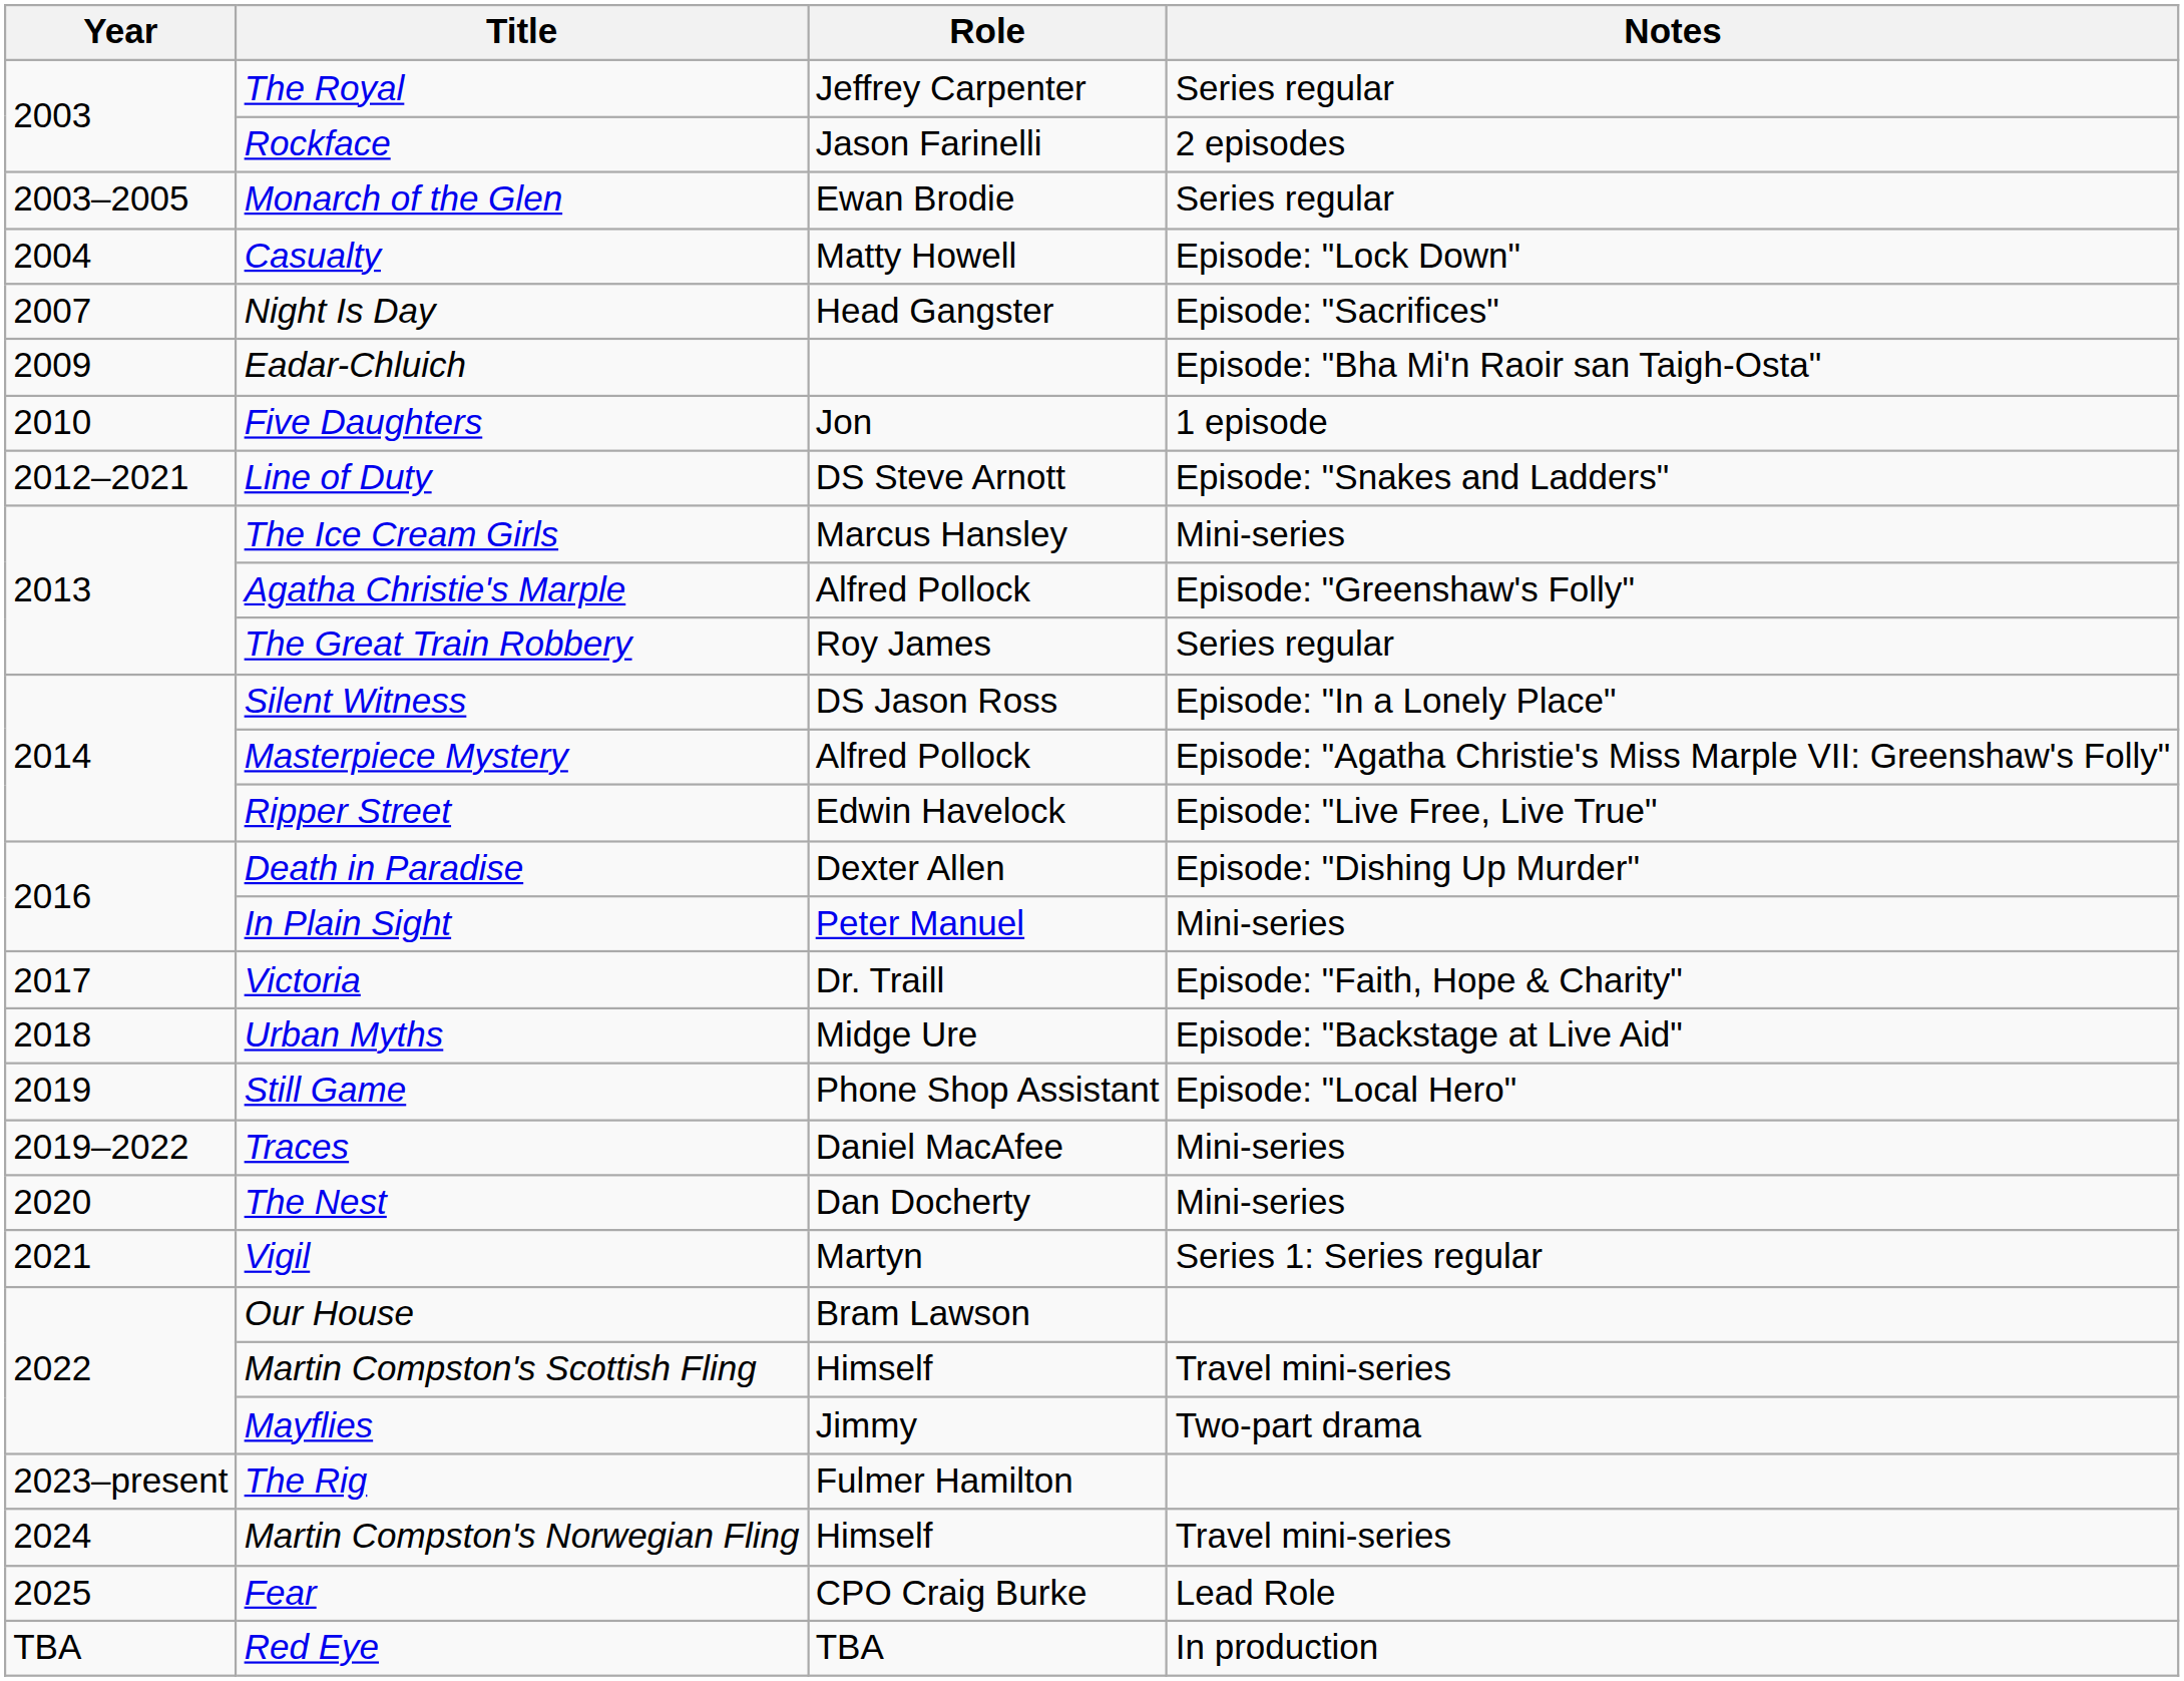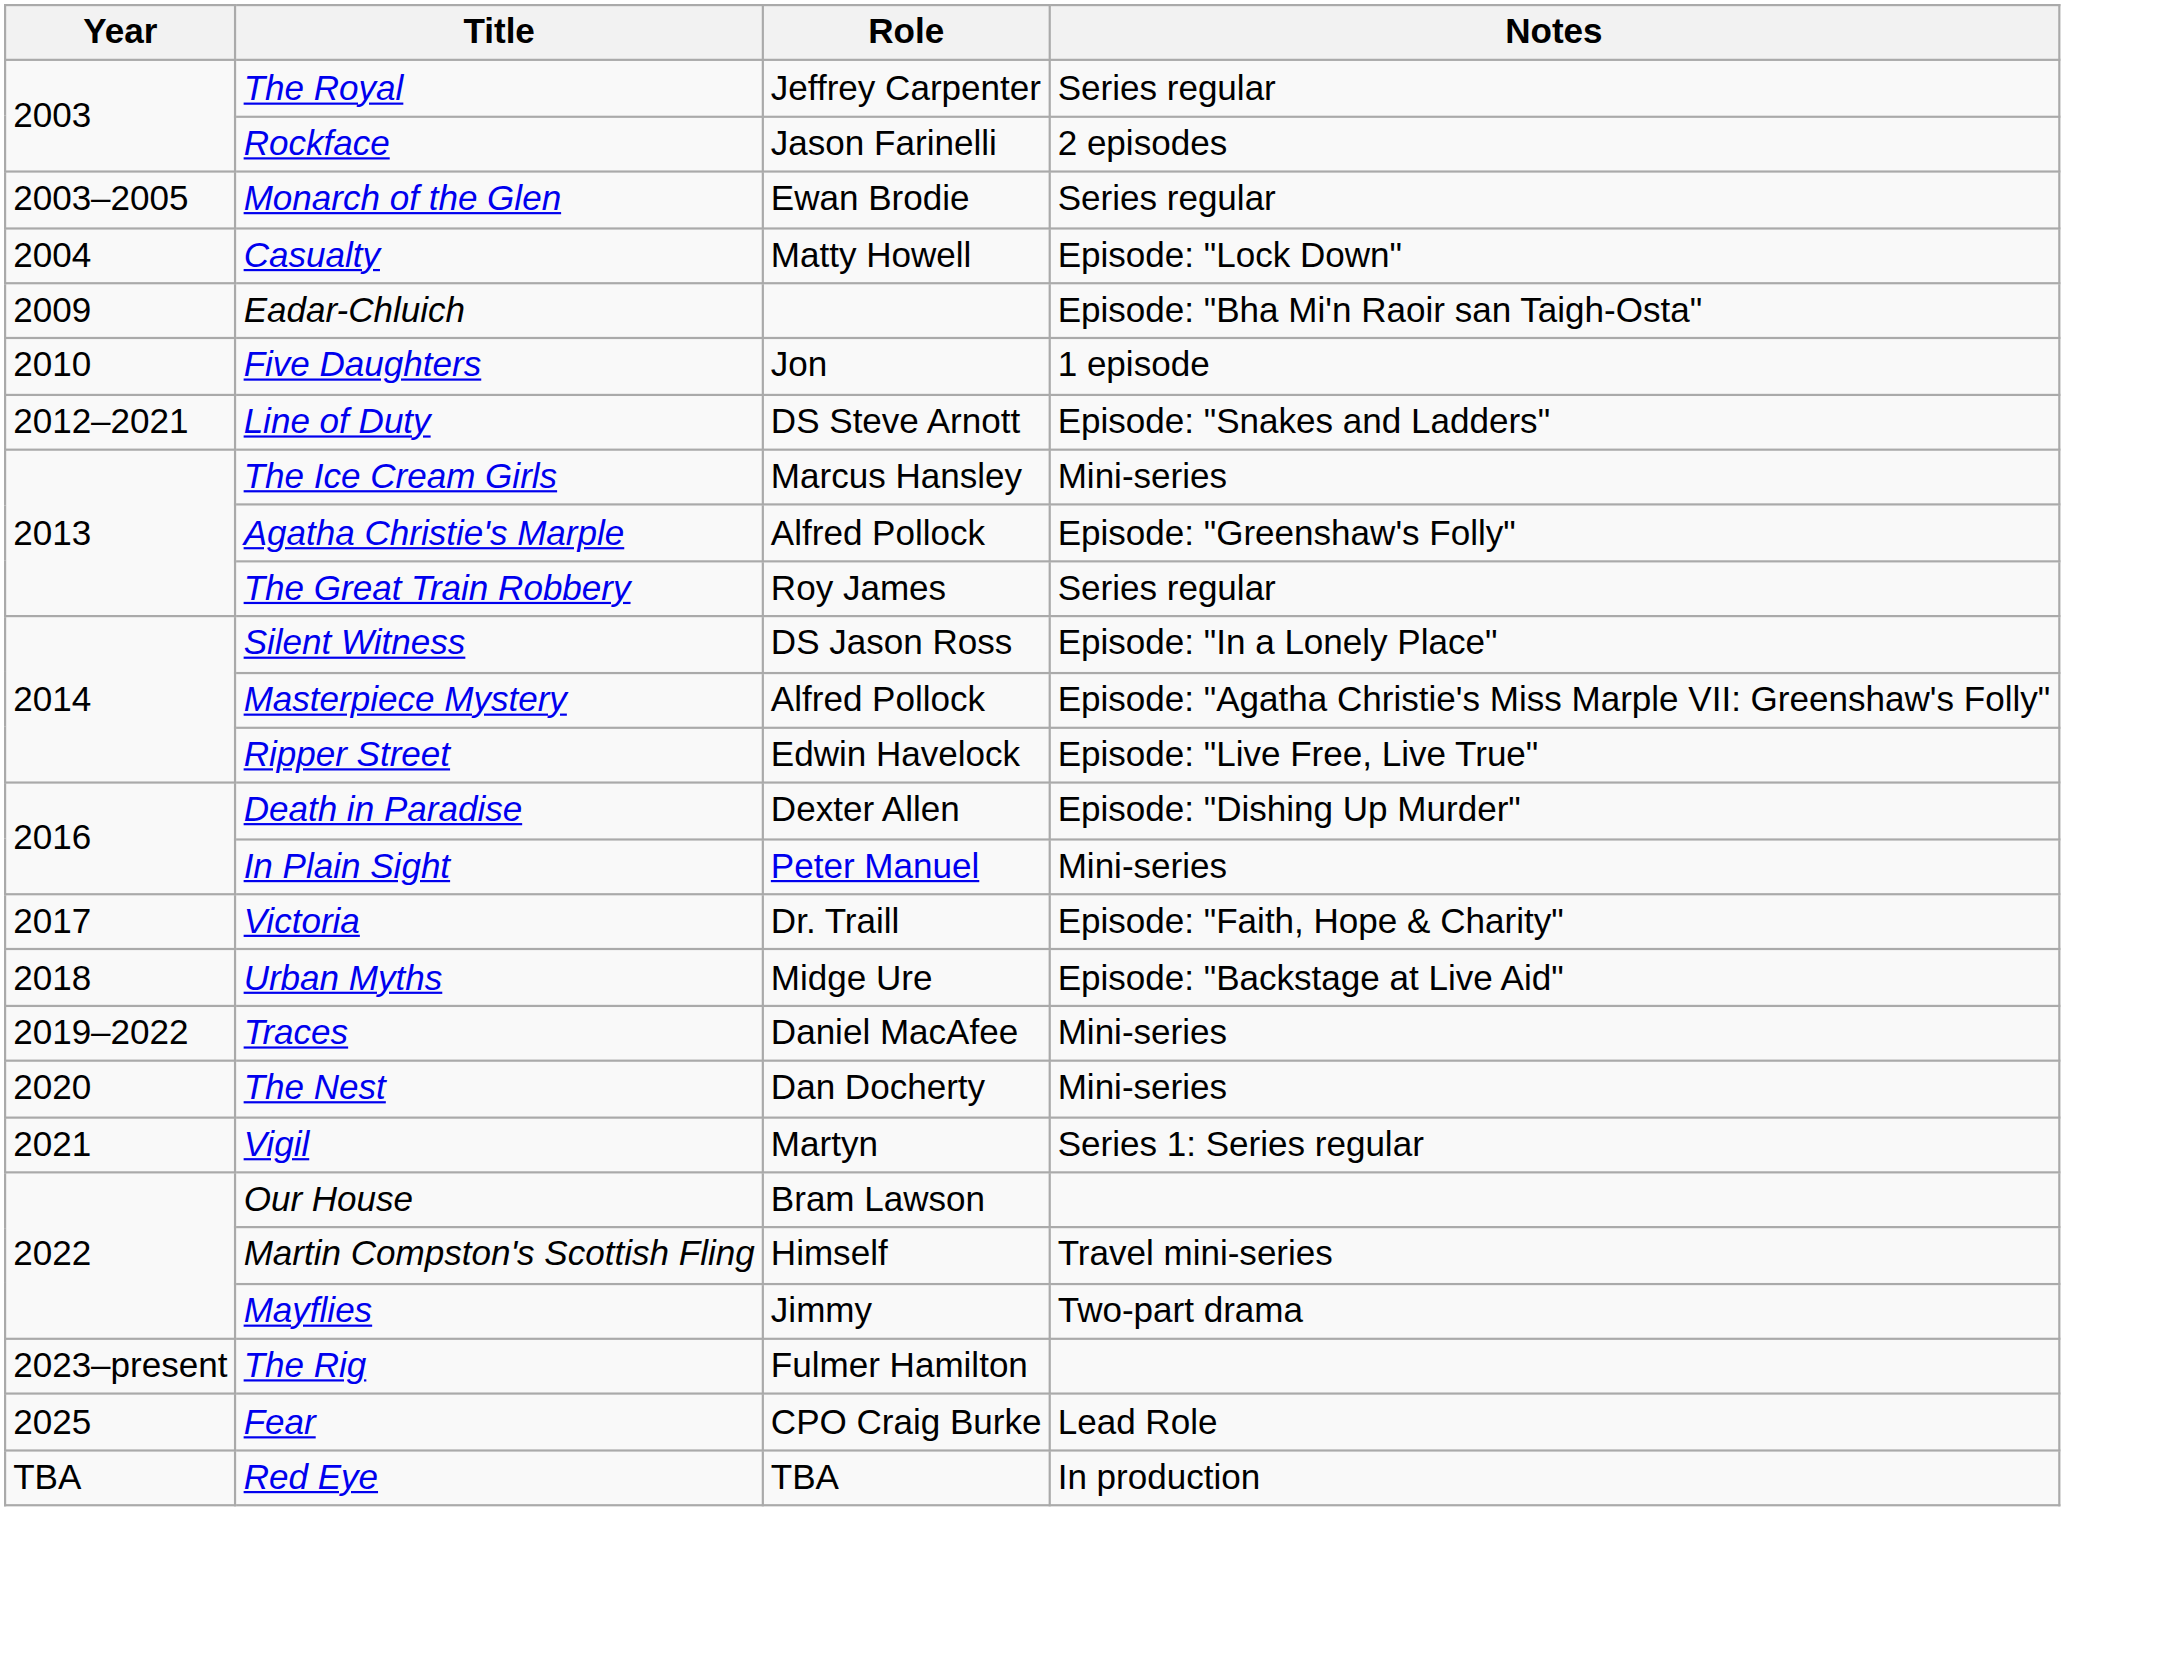 <table class="wikitable">
 <tr>
 <th>Year</th>
 <th>Title</th>
 <th>Role</th>
 <th>Notes</th>
 </tr>
 <tr>
 <td rowspan="2">2003</td>
 <td><em><a href='#'>The Royal</a></em></td>
 <td>Jeffrey Carpenter</td>
 <td>Series regular</td>
 </tr>
 <tr>
 <td><em><a href='#'>Rockface</a></em></td>
 <td>Jason Farinelli</td>
 <td>2 episodes</td>
 </tr>
 <tr>
 <td>2003–2005</td>
 <td><em><a href='#'>Monarch of the Glen</a></em></td>
 <td>Ewan Brodie</td>
 <td>Series regular</td>
 </tr>
 <tr>
 <td>2004</td>
 <td><em><a href='#'>Casualty</a></em></td>
 <td>Matty Howell</td>
 <td>Episode: "Lock Down"</td>
-</tr>
-<tr>
-<td>2007</td>
-<td><em>Night Is Day</em></td>
-<td>Head Gangster</td>
-<td>Episode: "Sacrifices"</td>
 </tr>
 <tr>
 <td>2009</td>
 <td><em>Eadar-Chluich</em></td>
 <td></td>
 <td>Episode: "Bha Mi'n Raoir san Taigh-Osta"</td>
 </tr>
 <tr>
 <td>2010</td>
 <td><em><a href='#'>Five Daughters</a></em></td>
 <td>Jon</td>
 <td>1 episode</td>
 </tr>
 <tr>
 <td>2012–2021</td>
 <td><em><a href='#'>Line of Duty</a></em></td>
 <td>DS Steve Arnott</td>
 <td>Episode: "Snakes and Ladders"</td>
 </tr>
 <tr>
 <td rowspan="3">2013</td>
 <td><em><a href='#'>The Ice Cream Girls</a></em></td>
 <td>Marcus Hansley</td>
 <td>Mini-series</td>
 </tr>
 <tr>
 <td><em><a href='#'>Agatha Christie's Marple</a></em></td>
 <td>Alfred Pollock</td>
 <td>Episode: "Greenshaw's Folly"</td>
 </tr>
 <tr>
 <td><em><a href='#'>The Great Train Robbery</a></em></td>
 <td>Roy James</td>
 <td>Series regular</td>
 </tr>
 <tr>
 <td rowspan="3">2014</td>
 <td><em><a href='#'>Silent Witness</a></em></td>
 <td>DS Jason Ross</td>
 <td>Episode: "In a Lonely Place"</td>
 </tr>
 <tr>
 <td><em><a href='#'>Masterpiece Mystery</a></em></td>
 <td>Alfred Pollock</td>
 <td>Episode: "Agatha Christie's Miss Marple VII: Greenshaw's Folly"</td>
 </tr>
 <tr>
 <td><em><a href='#'>Ripper Street</a></em></td>
 <td>Edwin Havelock</td>
 <td>Episode: "Live Free, Live True"</td>
 </tr>
 <tr>
 <td rowspan="2">2016</td>
 <td><em><a href='#'>Death in Paradise</a></em></td>
 <td>Dexter Allen</td>
 <td>Episode: "Dishing Up Murder"</td>
 </tr>
 <tr>
 <td><em><a href='#'>In Plain Sight</a></em></td>
 <td><a href='#'>Peter Manuel</a></td>
 <td>Mini-series</td>
 </tr>
 <tr>
 <td>2017</td>
 <td><em><a href='#'>Victoria</a></em></td>
 <td>Dr. Traill</td>
 <td>Episode: "Faith, Hope & Charity"</td>
 </tr>
 <tr>
 <td>2018</td>
 <td><em><a href='#'>Urban Myths</a></em></td>
 <td>Midge Ure</td>
 <td>Episode: "Backstage at Live Aid"</td>
 </tr>
 <tr>
-<td>2019</td>
-<td><em><a href='#'>Still Game</a></em></td>
-<td>Phone Shop Assistant</td>
-<td>Episode: "Local Hero"</td>
-</tr>
-<tr>
 <td>2019–2022</td>
 <td><em><a href='#'>Traces</a></em></td>
 <td>Daniel MacAfee</td>
 <td>Mini-series</td>
 </tr>
 <tr>
 <td>2020</td>
 <td><em><a href='#'>The Nest</a></em></td>
 <td>Dan Docherty</td>
 <td>Mini-series</td>
 </tr>
 <tr>
 <td>2021</td>
 <td><em><a href='#'>Vigil</a></em></td>
 <td>Martyn</td>
 <td>Series 1: Series regular</td>
 </tr>
 <tr>
 <td rowspan="3">2022</td>
 <td><em>Our House</em></td>
 <td>Bram Lawson</td>
 <td></td>
 </tr>
 <tr>
 <td><em>Martin Compston's Scottish Fling</em></td>
 <td>Himself</td>
 <td>Travel mini-series</td>
 </tr>
 <tr>
 <td><em><a href='#'>Mayflies</a></em></td>
 <td>Jimmy</td>
 <td>Two-part drama</td>
 </tr>
 <tr>
 <td>2023–present</td>
 <td><em><a href='#'>The Rig</a></em></td>
 <td>Fulmer Hamilton</td>
 <td></td>
 </tr>
 <tr>
-<td>2024</td>
-<td><em>Martin Compston's Norwegian Fling</em></td>
-<td>Himself</td>
-<td>Travel mini-series</td>
-</tr>
-<tr>
 <td>2025</td>
 <td><em><a href='#'>Fear</a></em></td>
 <td>CPO Craig Burke</td>
 <td>Lead Role</td>
 </tr>
 <tr>
 <td>TBA</td>
 <td><em><a href='#'>Red Eye</a></em></td>
 <td>TBA</td>
 <td>In production</td>
 </tr>
 </table>
